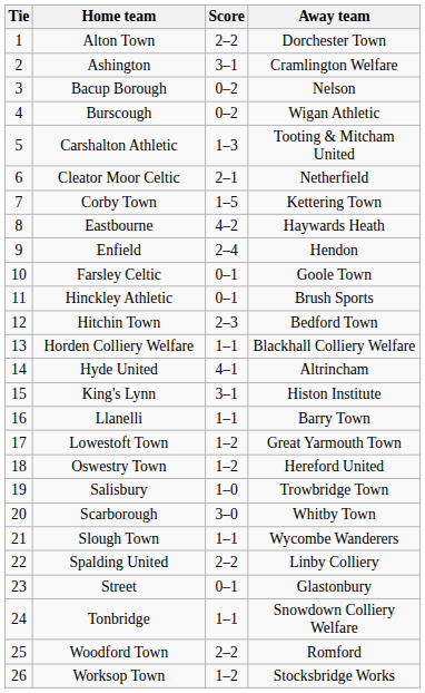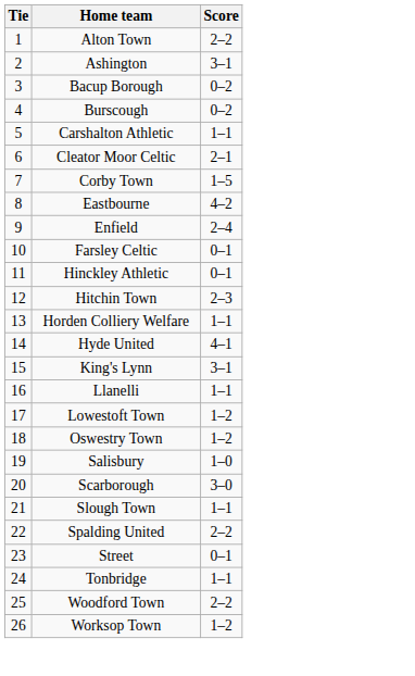 <table class="wikitable" style="text-align:center;">
 <tr>
 <th width=20>Tie</th>
 <th width=175>Home team</th>
 <th width=20>Score</th>
-<th width=175>Away team</th>
 </tr>
 <tr>
 <td>1</td>
 <td>Alton Town</td>
 <td>2–2</td>
-<td>Dorchester Town</td>
 </tr>
 <tr>
 <td>2</td>
 <td>Ashington</td>
 <td>3–1</td>
-<td>Cramlington Welfare</td>
 </tr>
 <tr>
 <td>3</td>
 <td>Bacup Borough</td>
 <td>0–2</td>
-<td>Nelson</td>
 </tr>
 <tr>
 <td>4</td>
 <td>Burscough</td>
 <td>0–2</td>
-<td>Wigan Athletic</td>
 </tr>
 <tr>
 <td>5</td>
 <td>Carshalton Athletic</td>
-<td>1–3</td>
-<td>Tooting & Mitcham United</td>
+<td>1–1</td>
 </tr>
 <tr>
 <td>6</td>
 <td>Cleator Moor Celtic</td>
 <td>2–1</td>
-<td>Netherfield</td>
 </tr>
 <tr>
 <td>7</td>
 <td>Corby Town</td>
 <td>1–5</td>
-<td>Kettering Town</td>
 </tr>
 <tr>
 <td>8</td>
 <td>Eastbourne</td>
 <td>4–2</td>
-<td>Haywards Heath</td>
 </tr>
 <tr>
 <td>9</td>
 <td>Enfield</td>
 <td>2–4</td>
-<td>Hendon</td>
 </tr>
 <tr>
 <td>10</td>
 <td>Farsley Celtic</td>
 <td>0–1</td>
-<td>Goole Town</td>
 </tr>
 <tr>
 <td>11</td>
 <td>Hinckley Athletic</td>
 <td>0–1</td>
-<td>Brush Sports</td>
 </tr>
 <tr>
 <td>12</td>
 <td>Hitchin Town</td>
 <td>2–3</td>
-<td>Bedford Town</td>
 </tr>
 <tr>
 <td>13</td>
 <td>Horden Colliery Welfare</td>
 <td>1–1</td>
-<td>Blackhall Colliery Welfare</td>
 </tr>
 <tr>
 <td>14</td>
 <td>Hyde United</td>
 <td>4–1</td>
-<td>Altrincham</td>
 </tr>
 <tr>
 <td>15</td>
 <td>King's Lynn</td>
 <td>3–1</td>
-<td>Histon Institute</td>
 </tr>
 <tr>
 <td>16</td>
 <td>Llanelli</td>
 <td>1–1</td>
-<td>Barry Town</td>
 </tr>
 <tr>
 <td>17</td>
 <td>Lowestoft Town</td>
 <td>1–2</td>
-<td>Great Yarmouth Town</td>
 </tr>
 <tr>
 <td>18</td>
 <td>Oswestry Town</td>
 <td>1–2</td>
-<td>Hereford United</td>
 </tr>
 <tr>
 <td>19</td>
 <td>Salisbury</td>
 <td>1–0</td>
-<td>Trowbridge Town</td>
 </tr>
 <tr>
 <td>20</td>
 <td>Scarborough</td>
 <td>3–0</td>
-<td>Whitby Town</td>
 </tr>
 <tr>
 <td>21</td>
 <td>Slough Town</td>
 <td>1–1</td>
-<td>Wycombe Wanderers</td>
 </tr>
 <tr>
 <td>22</td>
 <td>Spalding United</td>
 <td>2–2</td>
-<td>Linby Colliery</td>
 </tr>
 <tr>
 <td>23</td>
 <td>Street</td>
 <td>0–1</td>
-<td>Glastonbury</td>
 </tr>
 <tr>
 <td>24</td>
 <td>Tonbridge</td>
 <td>1–1</td>
-<td>Snowdown Colliery Welfare</td>
 </tr>
 <tr>
 <td>25</td>
 <td>Woodford Town</td>
 <td>2–2</td>
-<td>Romford</td>
 </tr>
 <tr>
 <td>26</td>
 <td>Worksop Town</td>
 <td>1–2</td>
-<td>Stocksbridge Works</td>
 </tr>
 </table>
